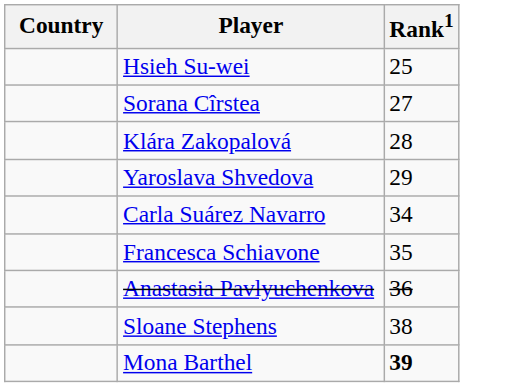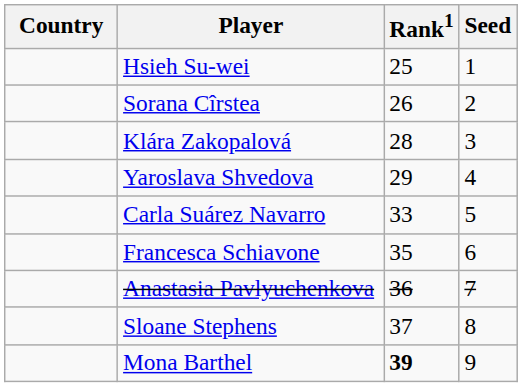 <table class="sortable wikitable">
 <tr>
 <th width="70">Country</th>
 <th width="175">Player</th>
 <th>Rank<sup>1</sup></th>
+<th>Seed</th>
 </tr>
 <tr>
 <td></td>
 <td><a href='#'>Hsieh Su-wei</a></td>
 <td>25</td>
+<td>1</td>
 </tr>
 <tr>
 <td></td>
 <td><a href='#'>Sorana Cîrstea</a></td>
-<td>27</td>
+<td>26</td>
+<td>2</td>
 </tr>
 <tr>
 <td></td>
 <td><a href='#'>Klára Zakopalová</a></td>
 <td>28</td>
+<td>3</td>
 </tr>
 <tr>
 <td></td>
 <td><a href='#'>Yaroslava Shvedova</a></td>
 <td>29</td>
+<td>4</td>
 </tr>
 <tr>
 <td></td>
 <td><a href='#'>Carla Suárez Navarro</a></td>
-<td>34</td>
+<td>33</td>
+<td>5</td>
 </tr>
 <tr>
 <td></td>
 <td><a href='#'>Francesca Schiavone</a></td>
 <td>35</td>
+<td>6</td>
 </tr>
 <tr>
 <td><s></s></td>
 <td><s><a href='#'>Anastasia Pavlyuchenkova</a></s></td>
 <td><s>36</s></td>
+<td><s>7</s></td>
 </tr>
 <tr>
 <td></td>
 <td><a href='#'>Sloane Stephens</a></td>
-<td>38</td>
+<td>37</td>
+<td>8</td>
 </tr>
 <tr>
 <td></td>
 <td><a href='#'>Mona Barthel</a></td>
 <td><strong>39</strong></td>
+<td>9</td>
 </tr>
 </table>
